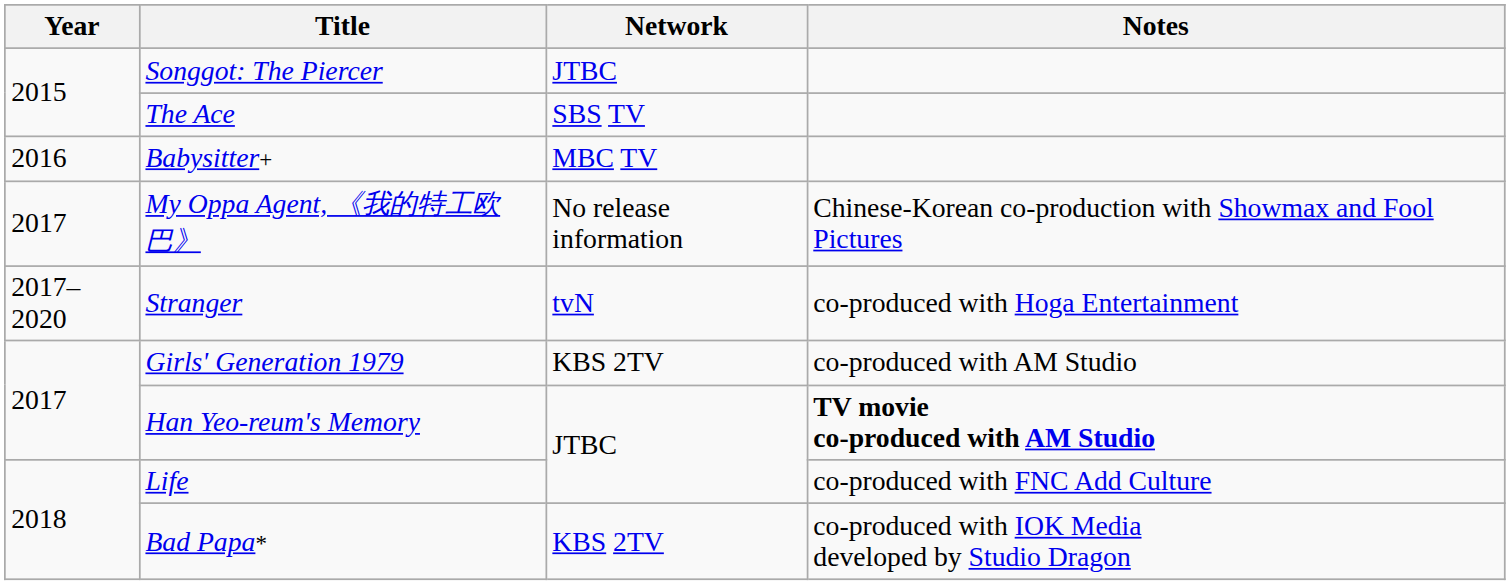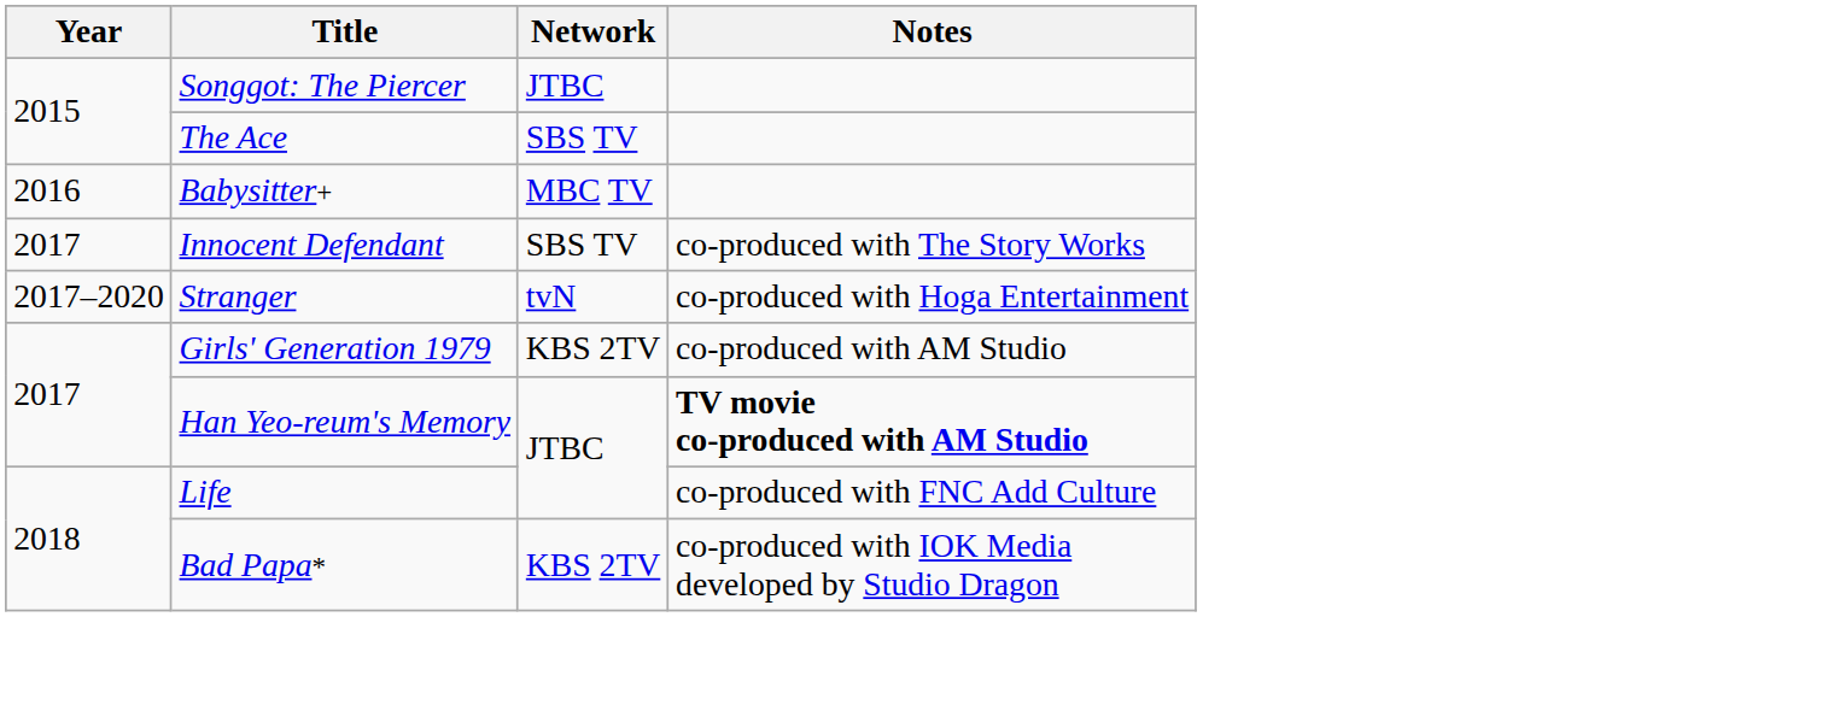 <table class="wikitable">
 <tr>
 <th>Year</th>
 <th>Title</th>
 <th>Network</th>
 <th>Notes</th>
 </tr>
 <tr>
 <td rowspan="2">2015</td>
 <td><em><a href='#'>Songgot: The Piercer</a></em></td>
 <td><a href='#'>JTBC</a></td>
 <td></td>
 </tr>
 <tr>
 <td><em><a href='#'>The Ace</a></em></td>
 <td><a href='#'>SBS</a> <a href='#'>TV</a></td>
 <td></td>
 </tr>
 <tr>
 <td>2016</td>
 <td><em><a href='#'>Babysitter</a></em><small>+</small></td>
 <td><a href='#'>MBC</a> <a href='#'>TV</a></td>
 <td></td>
 </tr>
 <tr>
 <td>2017</td>
-<td><em><a href='#'>My Oppa Agent, 《我的特工欧巴》  </a></em></td>
-<td>No release information</td>
-<td>Chinese-Korean co-production with <a href='#'>Showmax and Fool Pictures</a></td>
+<td><em><a href='#'>Innocent Defendant</a></em></td>
+<td>SBS TV</td>
+<td>co-produced with <a href='#'>The Story Works</a></td>
 </tr>
 <tr>
 <td>2017–2020</td>
 <td><em><a href='#'>Stranger</a></em></td>
 <td><a href='#'>tvN</a></td>
 <td>co-produced with <a href='#'>Hoga Entertainment</a></td>
 </tr>
 <tr>
 <td rowspan="2">2017</td>
 <td><em><a href='#'>Girls' Generation 1979</a></em></td>
 <td>KBS 2TV</td>
 <td>co-produced with AM Studio</td>
 </tr>
 <tr>
 <td><em><a href='#'>Han Yeo-reum's Memory</a></em></td>
 <td rowspan="2">JTBC</td>
 <td><strong>TV movie<br>co-produced with <a href='#'>AM Studio</a></strong></td>
 </tr>
 <tr>
 <td rowspan="2">2018</td>
 <td><em><a href='#'>Life</a></em></td>
 <td>co-produced with <a href='#'>FNC Add Culture</a></td>
 </tr>
 <tr>
 <td><em><a href='#'>Bad Papa</a></em><small>*</small></td>
 <td><a href='#'>KBS</a> <a href='#'>2TV</a></td>
 <td>co-produced with <a href='#'>IOK Media</a><br>developed by <a href='#'>Studio Dragon</a></td>
 </tr>
 </table>
